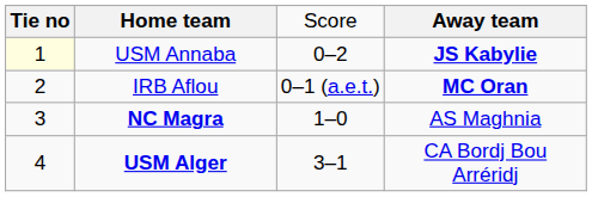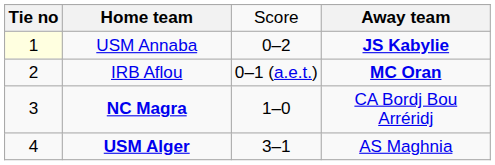 <table class="wikitable" style="text-align:center">
 <tr>
 <th>Tie no</th>
 <th width="150">Home team</th>
 <td>Score</td>
 <th width="150">Away team</th>
 </tr>
 <tr>
 <td style="background: lightyellow;">1</td>
 <td><a href='#'>USM Annaba</a></td>
 <td>0–2</td>
 <td><strong><a href='#'>JS Kabylie</a></strong></td>
 </tr>
 <tr>
 <td>2</td>
 <td><a href='#'>IRB Aflou</a></td>
 <td>0–1 (<a href='#'>a.e.t.</a>)</td>
 <td><strong><a href='#'>MC Oran</a></strong></td>
 </tr>
 <tr>
 <td>3</td>
 <td><strong><a href='#'>NC Magra</a></strong></td>
 <td>1–0</td>
-<td><a href='#'>AS Maghnia</a></td>
+<td><a href='#'>CA Bordj Bou Arréridj</a></td>
 </tr>
 <tr>
 <td>4</td>
 <td><strong><a href='#'>USM Alger</a></strong></td>
 <td>3–1</td>
-<td><a href='#'>CA Bordj Bou Arréridj</a></td>
+<td><a href='#'>AS Maghnia</a></td>
 </tr>
 </table>
